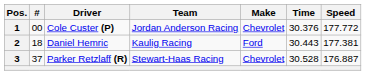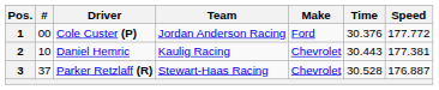 <table class="wikitable" style="font-size:95%">
 <tr>
 <th>Pos.</th>
 <th>#</th>
 <th>Driver</th>
 <th>Team</th>
 <th>Make</th>
 <th>Time</th>
 <th>Speed</th>
 </tr>
 <tr>
 <th>1</th>
 <td>00</td>
 <td><a href='#'>Cole Custer</a> <strong>(P)</strong></td>
 <td><a href='#'>Jordan Anderson Racing</a></td>
-<td><a href='#'>Chevrolet</a></td>
+<td><a href='#'>Ford</a></td>
 <td>30.376</td>
 <td>177.772</td>
 </tr>
 <tr>
 <th>2</th>
-<td>18</td>
+<td>10</td>
 <td><a href='#'>Daniel Hemric</a></td>
 <td><a href='#'>Kaulig Racing</a></td>
-<td><a href='#'>Ford</a></td>
+<td><a href='#'>Chevrolet</a></td>
 <td>30.443</td>
 <td>177.381</td>
 </tr>
 <tr>
 <th>3</th>
 <td>37</td>
 <td><a href='#'>Parker Retzlaff</a> <strong>(R)</strong></td>
 <td><a href='#'>Stewart-Haas Racing</a></td>
 <td><a href='#'>Chevrolet</a></td>
 <td>30.528</td>
 <td>176.887</td>
 </tr>
 <tr>
 <th colspan="7"></th>
 </tr>
 </table>
